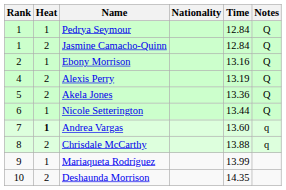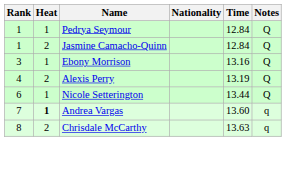 <table class="wikitable sortable" style="text-align:center">
 <tr>
 <th>Rank</th>
 <th>Heat</th>
 <th>Name</th>
 <th>Nationality</th>
 <th>Time</th>
 <th>Notes</th>
 </tr>
 <tr bgcolor=ccffcc>
 <td>1</td>
 <td>1</td>
 <td align=left><a href='#'>Pedrya Seymour</a></td>
 <td align=left></td>
 <td>12.84</td>
 <td>Q</td>
 </tr>
 <tr bgcolor=ccffcc>
 <td>1</td>
 <td>2</td>
 <td align=left><a href='#'>Jasmine Camacho-Quinn</a></td>
 <td align=left></td>
 <td>12.84</td>
 <td>Q</td>
 </tr>
 <tr bgcolor=ccffcc>
-<td>2</td>
+<td>3</td>
 <td>1</td>
 <td align=left><a href='#'>Ebony Morrison</a></td>
 <td align=left></td>
 <td>13.16</td>
 <td>Q</td>
 </tr>
 <tr bgcolor=ccffcc>
 <td>4</td>
 <td>2</td>
 <td align=left><a href='#'>Alexis Perry</a></td>
 <td align=left></td>
 <td>13.19</td>
-<td>Q</td>
-</tr>
-<tr bgcolor=ccffcc>
-<td>5</td>
-<td>2</td>
-<td align=left><a href='#'>Akela Jones</a></td>
-<td align=left></td>
-<td>13.36</td>
 <td>Q</td>
 </tr>
 <tr bgcolor=ccffcc>
 <td>6</td>
 <td>1</td>
 <td align=left><a href='#'>Nicole Setterington</a></td>
 <td align=left></td>
 <td>13.44</td>
 <td>Q</td>
 </tr>
 <tr bgcolor=ddffdd>
 <td>7</td>
 <td><strong>1</strong></td>
 <td align=left><a href='#'>Andrea Vargas</a></td>
 <td align=left></td>
 <td>13.60</td>
 <td>q</td>
 </tr>
 <tr bgcolor=ddffdd>
 <td>8</td>
 <td>2</td>
 <td align=left><a href='#'>Chrisdale McCarthy</a></td>
 <td align=left></td>
-<td>13.88</td>
+<td>13.63</td>
 <td>q</td>
 </tr>
-<tr>
-<td>9</td>
-<td>1</td>
-<td align=left><a href='#'>Mariaqueta Rodríguez</a></td>
-<td align=left></td>
-<td>13.99</td>
-<td></td>
-</tr>
-<tr>
-<td>10</td>
-<td>2</td>
-<td align=left><a href='#'>Deshaunda Morrison</a></td>
-<td align=left></td>
-<td>14.35</td>
-<td></td>
-</tr>
 </table>
